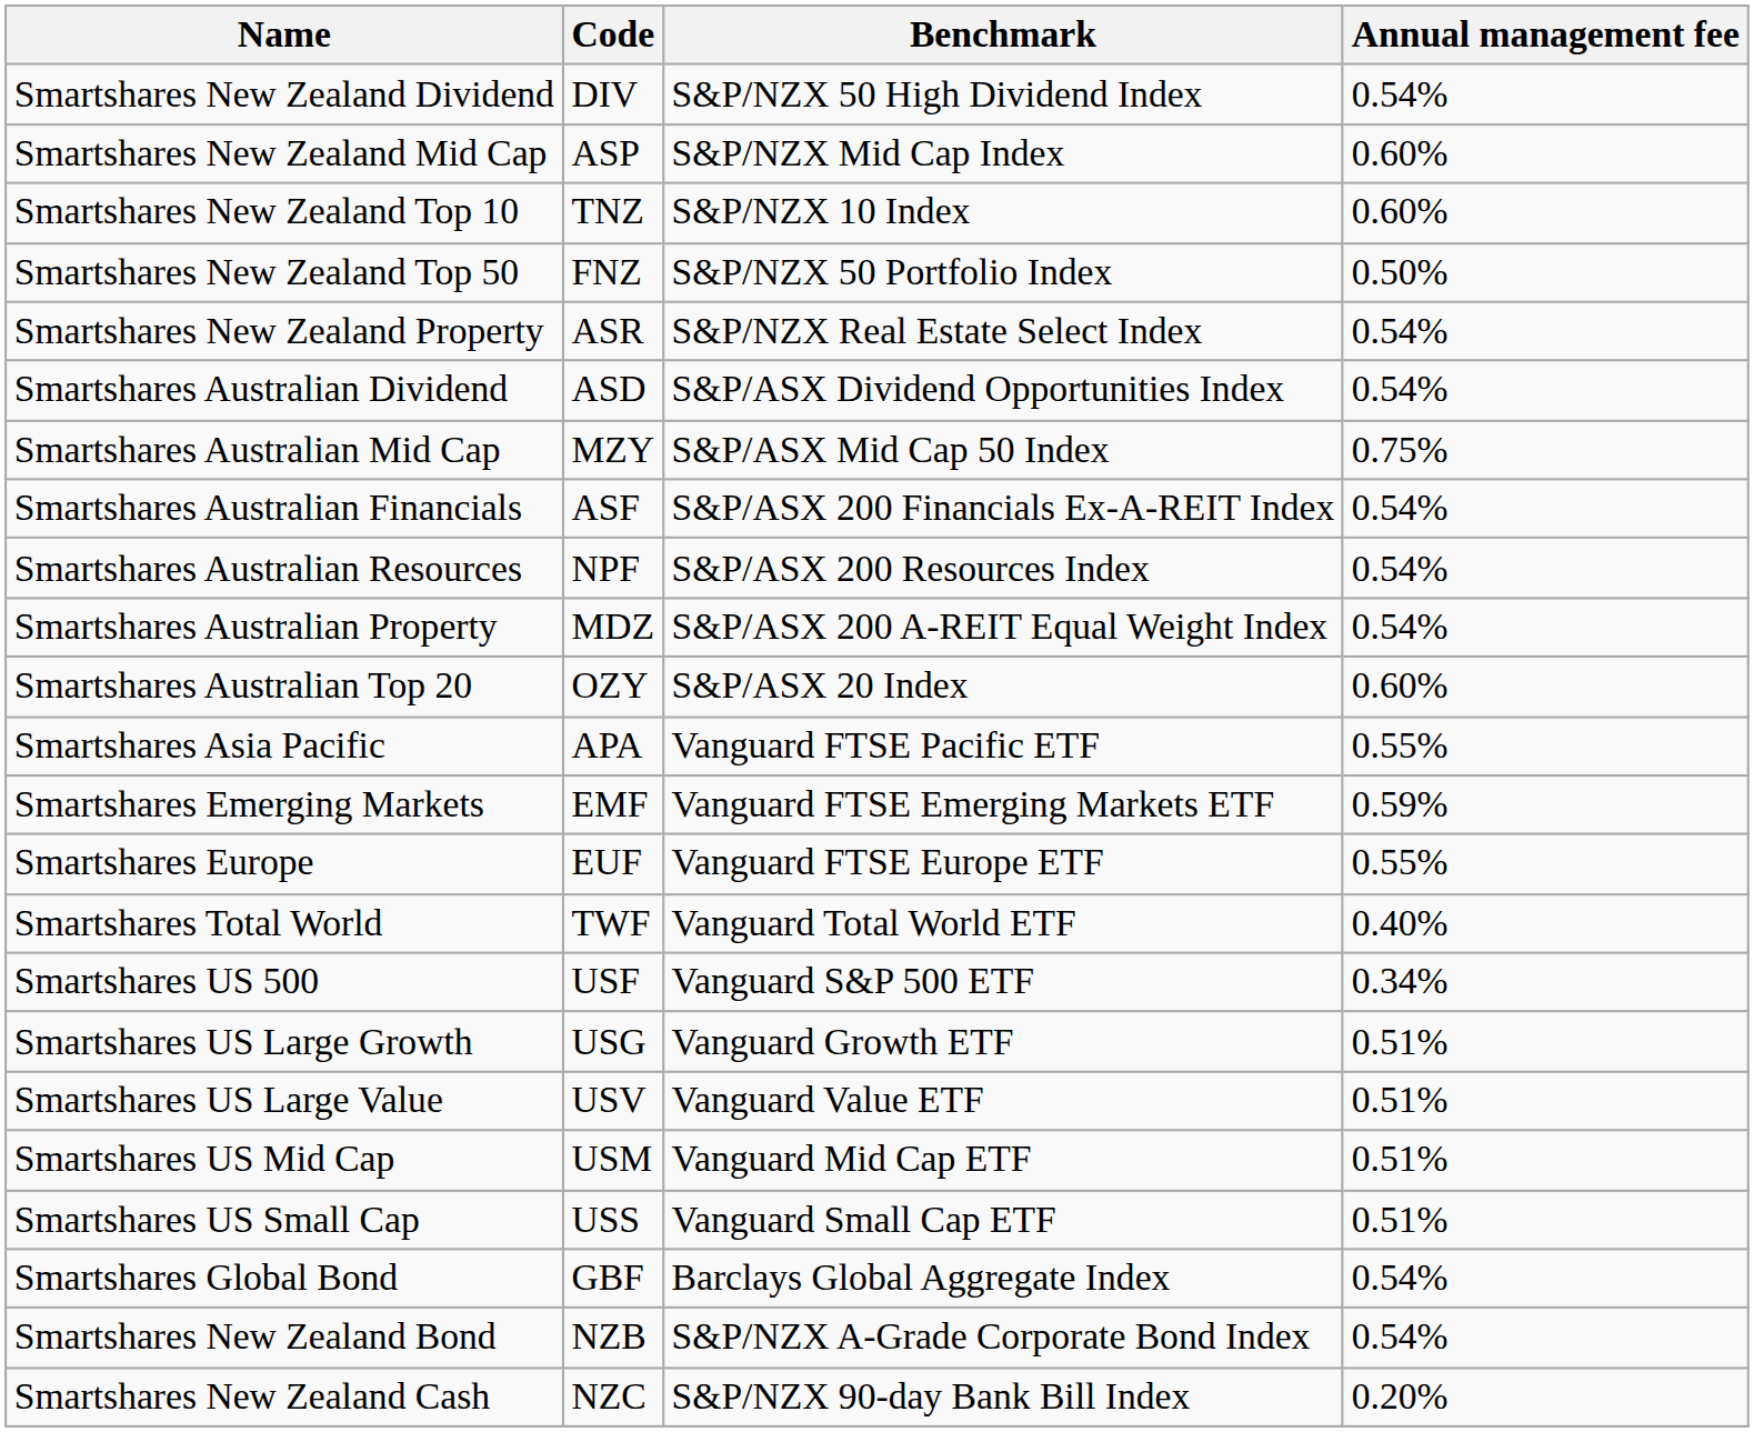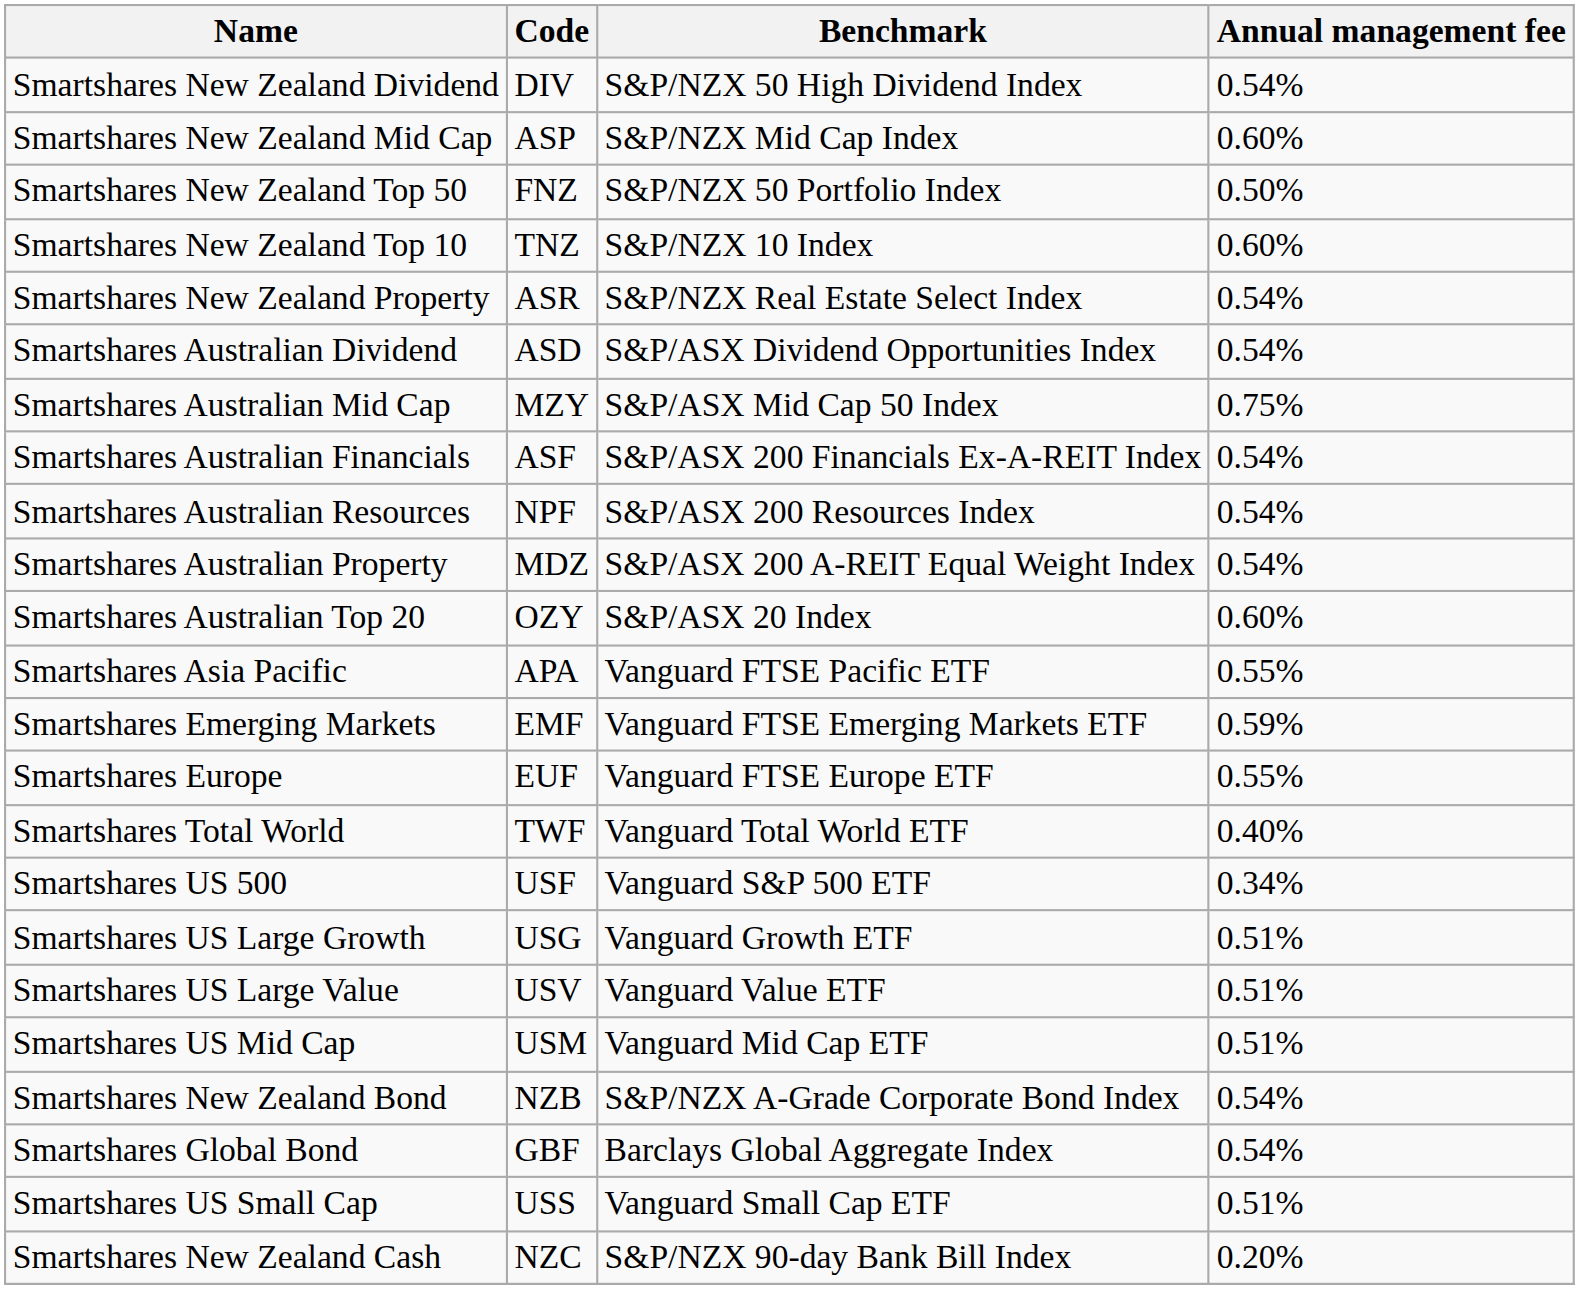 <table class="wikitable">
 <tr>
 <th>Name</th>
 <th>Code</th>
 <th>Benchmark</th>
 <th>Annual management fee</th>
 </tr>
 <tr>
 <td>Smartshares New Zealand Dividend</td>
 <td>DIV</td>
 <td>S&P/NZX 50 High Dividend Index</td>
 <td>0.54%</td>
 </tr>
 <tr>
 <td>Smartshares New Zealand Mid Cap</td>
 <td>ASP</td>
 <td>S&P/NZX Mid Cap Index</td>
 <td>0.60%</td>
 </tr>
 <tr>
+<td>Smartshares New Zealand Top 50</td>
+<td>FNZ</td>
+<td>S&P/NZX 50 Portfolio Index</td>
+<td>0.50%</td>
+</tr>
+<tr>
 <td>Smartshares New Zealand Top 10</td>
 <td>TNZ</td>
 <td>S&P/NZX 10 Index</td>
 <td>0.60%</td>
-</tr>
-<tr>
-<td>Smartshares New Zealand Top 50</td>
-<td>FNZ</td>
-<td>S&P/NZX 50 Portfolio Index</td>
-<td>0.50%</td>
 </tr>
 <tr>
 <td>Smartshares New Zealand Property</td>
 <td>ASR</td>
 <td>S&P/NZX Real Estate Select Index</td>
 <td>0.54%</td>
 </tr>
 <tr>
 <td>Smartshares Australian Dividend</td>
 <td>ASD</td>
 <td>S&P/ASX Dividend Opportunities Index</td>
 <td>0.54%</td>
 </tr>
 <tr>
 <td>Smartshares Australian Mid Cap</td>
 <td>MZY</td>
 <td>S&P/ASX Mid Cap 50 Index</td>
 <td>0.75%</td>
 </tr>
 <tr>
 <td>Smartshares Australian Financials</td>
 <td>ASF</td>
 <td>S&P/ASX 200 Financials Ex-A-REIT Index</td>
 <td>0.54%</td>
 </tr>
 <tr>
 <td>Smartshares Australian Resources</td>
 <td>NPF</td>
 <td>S&P/ASX 200 Resources Index</td>
 <td>0.54%</td>
 </tr>
 <tr>
 <td>Smartshares Australian Property</td>
 <td>MDZ</td>
 <td>S&P/ASX 200 A-REIT Equal Weight Index</td>
 <td>0.54%</td>
 </tr>
 <tr>
 <td>Smartshares Australian Top 20</td>
 <td>OZY</td>
 <td>S&P/ASX 20 Index</td>
 <td>0.60%</td>
 </tr>
 <tr>
 <td>Smartshares Asia Pacific</td>
 <td>APA</td>
 <td>Vanguard FTSE Pacific ETF</td>
 <td>0.55%</td>
 </tr>
 <tr>
 <td>Smartshares Emerging Markets</td>
 <td>EMF</td>
 <td>Vanguard FTSE Emerging Markets ETF</td>
 <td>0.59%</td>
 </tr>
 <tr>
 <td>Smartshares Europe</td>
 <td>EUF</td>
 <td>Vanguard FTSE Europe ETF</td>
 <td>0.55%</td>
 </tr>
 <tr>
 <td>Smartshares Total World</td>
 <td>TWF</td>
 <td>Vanguard Total World ETF</td>
 <td>0.40%</td>
 </tr>
 <tr>
 <td>Smartshares US 500</td>
 <td>USF</td>
 <td>Vanguard S&P 500 ETF</td>
 <td>0.34%</td>
 </tr>
 <tr>
 <td>Smartshares US Large Growth</td>
 <td>USG</td>
 <td>Vanguard Growth ETF</td>
 <td>0.51%</td>
 </tr>
 <tr>
 <td>Smartshares US Large Value</td>
 <td>USV</td>
 <td>Vanguard Value ETF</td>
 <td>0.51%</td>
 </tr>
 <tr>
 <td>Smartshares US Mid Cap</td>
 <td>USM</td>
 <td>Vanguard Mid Cap ETF</td>
 <td>0.51%</td>
 </tr>
 <tr>
-<td>Smartshares US Small Cap</td>
-<td>USS</td>
-<td>Vanguard Small Cap ETF</td>
-<td>0.51%</td>
+<td>Smartshares New Zealand Bond</td>
+<td>NZB</td>
+<td>S&P/NZX A-Grade Corporate Bond Index</td>
+<td>0.54%</td>
 </tr>
 <tr>
 <td>Smartshares Global Bond</td>
 <td>GBF</td>
 <td>Barclays Global Aggregate Index</td>
 <td>0.54%</td>
 </tr>
 <tr>
-<td>Smartshares New Zealand Bond</td>
-<td>NZB</td>
-<td>S&P/NZX A-Grade Corporate Bond Index</td>
-<td>0.54%</td>
+<td>Smartshares US Small Cap</td>
+<td>USS</td>
+<td>Vanguard Small Cap ETF</td>
+<td>0.51%</td>
 </tr>
 <tr>
 <td>Smartshares New Zealand Cash</td>
 <td>NZC</td>
 <td>S&P/NZX 90-day Bank Bill Index</td>
 <td>0.20%</td>
 </tr>
 <tr>
 </tr>
 </table>
